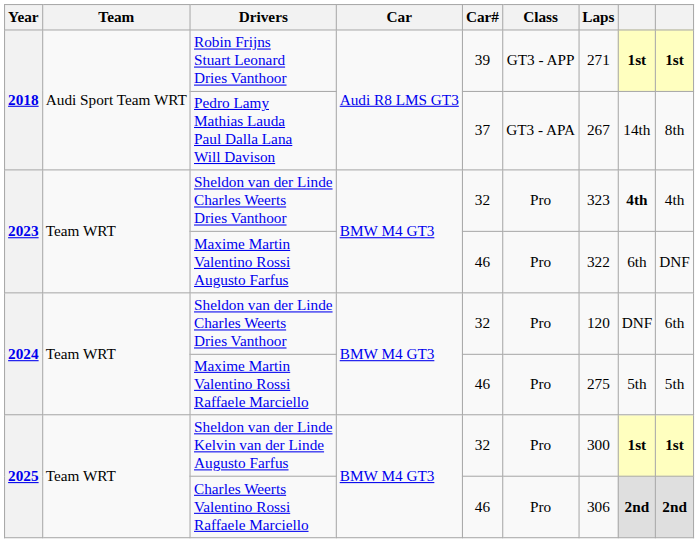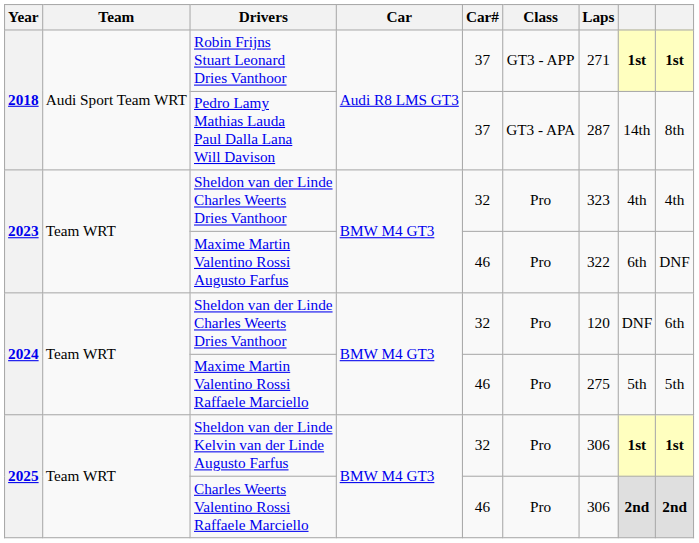 <table class="wikitable" style="font-size: 90%; text-align:center;">
 <tr>
 <th>Year</th>
 <th>Team</th>
 <th>Drivers</th>
 <th>Car</th>
 <th>Car#</th>
 <th>Class</th>
 <th>Laps</th>
 <th></th>
 <th></th>
 </tr>
 <tr>
 <th style="text-align:left;" rowspan="2"><a href='#'>2018</a></th>
 <td style="text-align:left;" rowspan="2"> Audi Sport Team WRT</td>
 <td style="text-align:left;"> <a href='#'>Robin Frijns</a><br> <a href='#'>Stuart Leonard</a><br> <a href='#'>Dries Vanthoor</a></td>
 <td style="text-align:left;" rowspan="2"><a href='#'>Audi R8 LMS GT3</a></td>
-<td>39</td>
+<td>37</td>
 <td>GT3 - APP</td>
 <td>271</td>
 <td style="background:#FFFFBF;"><strong>1st</strong></td>
 <td style="background:#FFFFBF;"><strong>1st</strong></td>
 </tr>
 <tr>
 <td style="text-align:left;"> <a href='#'>Pedro Lamy</a><br> <a href='#'>Mathias Lauda</a><br> <a href='#'>Paul Dalla Lana</a><br> <a href='#'>Will Davison</a></td>
 <td>37</td>
 <td>GT3 - APA</td>
-<td>267</td>
+<td>287</td>
 <td>14th</td>
 <td>8th</td>
 </tr>
 <tr>
 <th style="text-align:left;" rowspan="2"><a href='#'>2023</a></th>
 <td style="text-align:left;" rowspan="2"> Team WRT</td>
 <td style="text-align:left;"> <a href='#'>Sheldon van der Linde</a><br> <a href='#'>Charles Weerts</a><br> <a href='#'>Dries Vanthoor</a></td>
 <td style="text-align:left;" rowspan="2"><a href='#'>BMW M4 GT3</a></td>
 <td>32</td>
 <td>Pro</td>
 <td>323</td>
-<td><strong>4th</strong></td>
+<td>4th</td>
 <td>4th</td>
 </tr>
 <tr>
 <td style="text-align:left;"> <a href='#'>Maxime Martin</a><br> <a href='#'>Valentino Rossi</a><br> <a href='#'>Augusto Farfus</a></td>
 <td>46</td>
 <td>Pro</td>
 <td>322</td>
 <td>6th</td>
 <td>DNF</td>
 </tr>
 <tr>
 <th style="text-align:left;" rowspan="2"><a href='#'>2024</a></th>
 <td style="text-align:left;" rowspan="2"> Team WRT</td>
 <td style="text-align:left;"> <a href='#'>Sheldon van der Linde</a><br> <a href='#'>Charles Weerts</a><br> <a href='#'>Dries Vanthoor</a></td>
 <td style="text-align:left;" rowspan="2"><a href='#'>BMW M4 GT3</a></td>
 <td>32</td>
 <td>Pro</td>
 <td>120</td>
 <td>DNF</td>
 <td>6th</td>
 </tr>
 <tr>
 <td style="text-align:left;"> <a href='#'>Maxime Martin</a><br> <a href='#'>Valentino Rossi</a><br> <a href='#'>Raffaele Marciello</a></td>
 <td>46</td>
 <td>Pro</td>
 <td>275</td>
 <td>5th</td>
 <td>5th</td>
 </tr>
 <tr>
 <th style="text-align:left;" rowspan="2"><a href='#'>2025</a></th>
 <td style="text-align:left;" rowspan="2"> Team WRT</td>
 <td style="text-align:left;"> <a href='#'>Sheldon van der Linde</a><br> <a href='#'>Kelvin van der Linde</a><br> <a href='#'>Augusto Farfus</a></td>
 <td style="text-align:left;" rowspan="2"><a href='#'>BMW M4 GT3</a></td>
 <td>32</td>
 <td>Pro</td>
-<td>300</td>
+<td>306</td>
 <td style="background:#FFFFBF;"><strong>1st</strong></td>
 <td style="background:#FFFFBF;"><strong>1st</strong></td>
 </tr>
 <tr>
 <td style="text-align:left;"> <a href='#'>Charles Weerts</a><br> <a href='#'>Valentino Rossi</a><br> <a href='#'>Raffaele Marciello</a></td>
 <td>46</td>
 <td>Pro</td>
 <td>306</td>
 <td style="background:#DFDFDF;"><strong>2nd</strong></td>
 <td style="background:#DFDFDF;"><strong>2nd</strong></td>
 </tr>
 </table>
